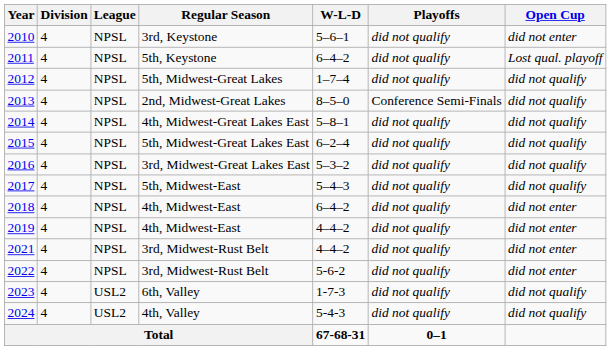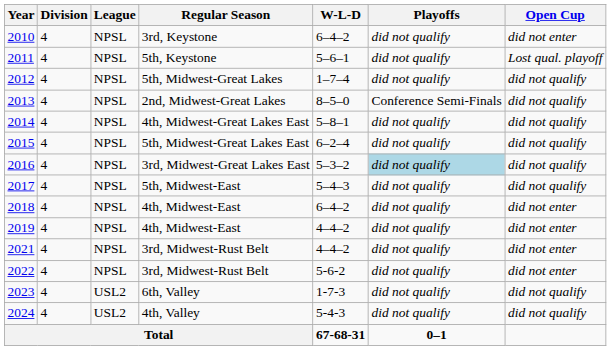 <table class="wikitable">
 <tr>
 <th>Year</th>
 <th>Division</th>
 <th>League</th>
 <th>Regular Season</th>
 <th>W-L-D</th>
 <th>Playoffs</th>
 <th><a href='#'>Open Cup</a></th>
 </tr>
 <tr>
 <td><a href='#'>2010</a></td>
 <td>4</td>
 <td>NPSL</td>
 <td>3rd, Keystone</td>
-<td>5–6–1</td>
+<td>6–4–2</td>
 <td><em>did not qualify</em></td>
 <td><em>did not enter</em></td>
 </tr>
 <tr>
 <td><a href='#'>2011</a></td>
 <td>4</td>
 <td>NPSL</td>
 <td>5th, Keystone</td>
-<td>6–4–2</td>
+<td>5–6–1</td>
 <td><em>did not qualify</em></td>
 <td><em>Lost qual. playoff</em></td>
 </tr>
 <tr>
 <td><a href='#'>2012</a></td>
 <td>4</td>
 <td>NPSL</td>
 <td>5th, Midwest-Great Lakes</td>
 <td>1–7–4</td>
 <td><em>did not qualify</em></td>
 <td><em>did not qualify</em></td>
 </tr>
 <tr>
 <td><a href='#'>2013</a></td>
 <td>4</td>
 <td>NPSL</td>
 <td>2nd, Midwest-Great Lakes</td>
 <td>8–5–0</td>
 <td>Conference Semi-Finals</td>
 <td><em>did not qualify</em></td>
 </tr>
 <tr>
 <td><a href='#'>2014</a></td>
 <td>4</td>
 <td>NPSL</td>
 <td>4th, Midwest-Great Lakes East</td>
 <td>5–8–1</td>
 <td><em>did not qualify</em></td>
 <td><em>did not qualify</em></td>
 </tr>
 <tr>
 <td><a href='#'>2015</a></td>
 <td>4</td>
 <td>NPSL</td>
 <td>5th, Midwest-Great Lakes East</td>
 <td>6–2–4</td>
 <td><em>did not qualify</em></td>
 <td><em>did not qualify</em></td>
 </tr>
 <tr>
 <td><a href='#'>2016</a></td>
 <td>4</td>
 <td>NPSL</td>
 <td>3rd, Midwest-Great Lakes East</td>
 <td>5–3–2</td>
-<td><em>did not qualify</em></td>
+<td style="background: lightblue;"><em>did not qualify</em></td>
 <td><em>did not qualify</em></td>
 </tr>
 <tr>
 <td><a href='#'>2017</a></td>
 <td>4</td>
 <td>NPSL</td>
 <td>5th, Midwest-East</td>
 <td>5–4–3</td>
 <td><em>did not qualify</em></td>
 <td><em>did not qualify</em></td>
 </tr>
 <tr>
 <td><a href='#'>2018</a></td>
 <td>4</td>
 <td>NPSL</td>
 <td>4th, Midwest-East</td>
 <td>6–4–2</td>
 <td><em>did not qualify</em></td>
 <td><em>did not enter</em></td>
 </tr>
 <tr>
 <td><a href='#'>2019</a></td>
 <td>4</td>
 <td>NPSL</td>
 <td>4th, Midwest-East</td>
 <td>4–4–2</td>
 <td><em>did not qualify</em></td>
 <td><em>did not enter</em></td>
 </tr>
 <tr>
 <td><a href='#'>2021</a></td>
 <td>4</td>
 <td>NPSL</td>
 <td>3rd, Midwest-Rust Belt</td>
 <td>4–4–2</td>
 <td><em>did not qualify</em></td>
 <td><em>did not enter</em></td>
 </tr>
 <tr>
 <td><a href='#'>2022</a></td>
 <td>4</td>
 <td>NPSL</td>
 <td>3rd, Midwest-Rust Belt</td>
 <td>5-6-2</td>
 <td><em>did not qualify</em></td>
 <td><em>did not enter</em></td>
 </tr>
 <tr>
 <td><a href='#'>2023</a></td>
 <td>4</td>
 <td>USL2</td>
 <td>6th, Valley</td>
 <td>1-7-3</td>
 <td><em>did not qualify</em></td>
 <td><em>did not qualify</em></td>
 </tr>
 <tr>
 <td><a href='#'>2024</a></td>
 <td>4</td>
 <td>USL2</td>
 <td>4th, Valley</td>
 <td>5-4-3</td>
 <td><em>did not qualify</em></td>
 <td><em>did not qualify</em></td>
 </tr>
 <tr>
 <th style="text-align:center;" colspan="4">Total</th>
 <td><strong>67-68-31</strong></td>
 <td style="text-align:center;"><strong>0–1</strong></td>
 <td><strong><br></strong></td>
 </tr>
 </table>
